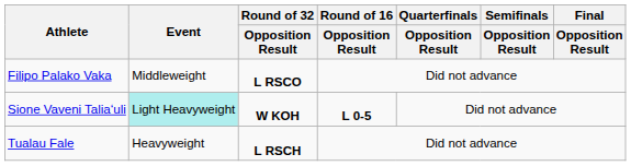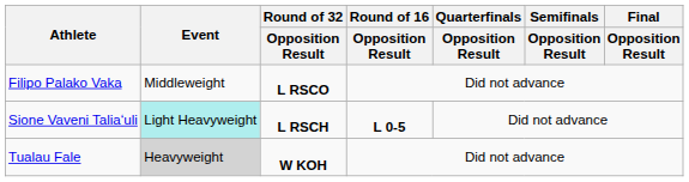 <table class="wikitable" style="font-size:90%">
 <tr>
 <th rowspan="2">Athlete</th>
 <th rowspan="2">Event</th>
 <th>Round of 32</th>
 <th>Round of 16</th>
 <th>Quarterfinals</th>
 <th>Semifinals</th>
 <th>Final</th>
 </tr>
 <tr>
 <th>Opposition<br>Result</th>
 <th>Opposition<br>Result</th>
 <th>Opposition<br>Result</th>
 <th>Opposition<br>Result</th>
 <th>Opposition<br>Result</th>
 </tr>
 <tr>
 <td><a href='#'>Filipo Palako Vaka</a></td>
 <td>Middleweight</td>
 <td align=center><br><strong>L</strong> <strong>RSCO</strong></td>
 <td align=center colspan="6">Did not advance</td>
 </tr>
 <tr>
 <td><a href='#'>Sione Vaveni Taliaʻuli</a></td>
 <td style="background: paleturquoise;">Light Heavyweight</td>
-<td align=center><br><strong>W</strong> <strong>KOH</strong></td>
+<td align=center><br><strong>L</strong> <strong>RSCH</strong></td>
 <td align=center><br><strong>L</strong> <strong>0-5</strong></td>
 <td align=center colspan="4">Did not advance</td>
 </tr>
 <tr>
 <td><a href='#'>Tualau Fale</a></td>
-<td>Heavyweight</td>
-<td align=center><br><strong>L</strong> <strong>RSCH</strong></td>
+<td style="background: lightgrey;">Heavyweight</td>
+<td align=center><br><strong>W</strong> <strong>KOH</strong></td>
 <td align=center colspan="6">Did not advance</td>
 </tr>
 </table>
